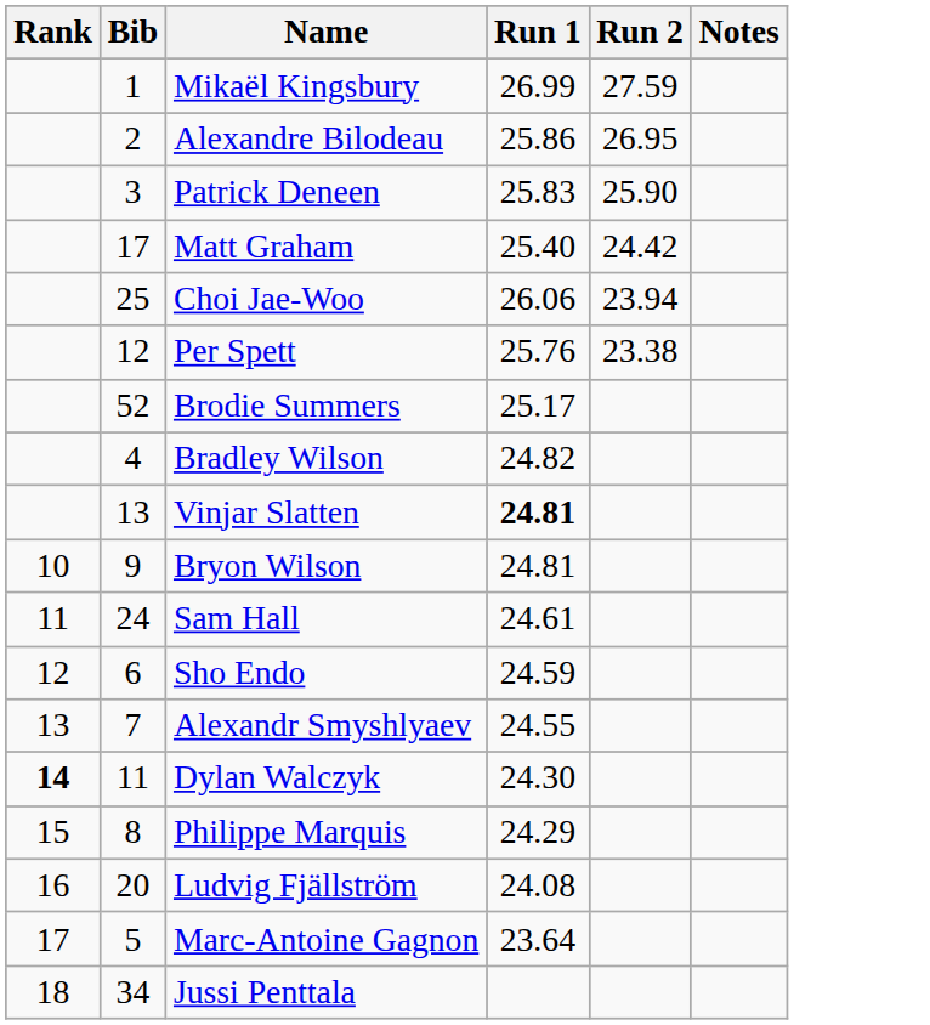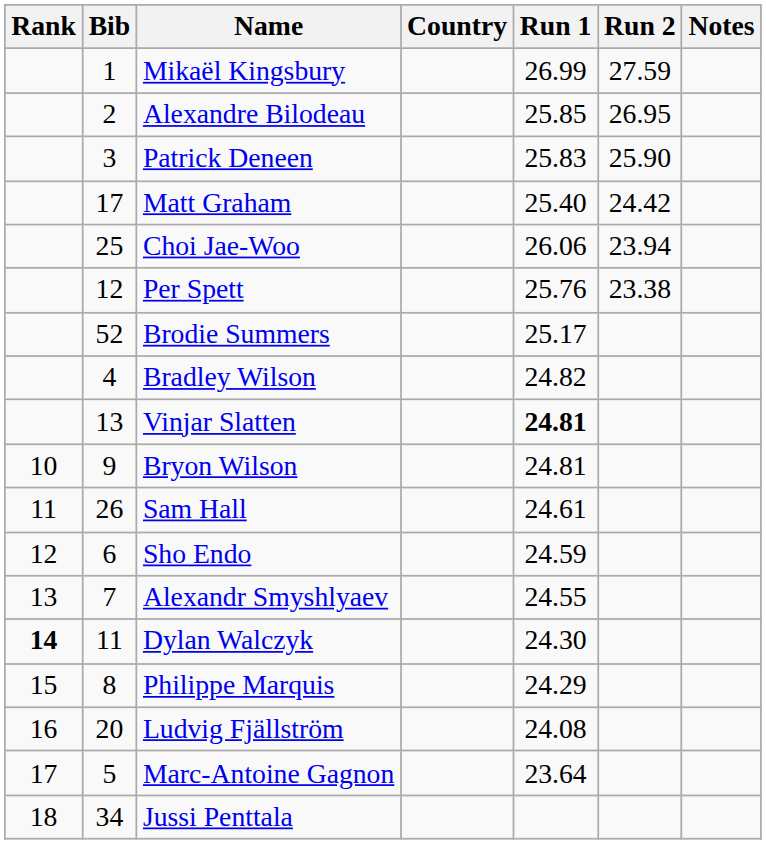 <table class="wikitable sortable" style="text-align:center">
 <tr>
 <th>Rank</th>
 <th>Bib</th>
 <th>Name</th>
+<th>Country</th>
 <th>Run 1</th>
 <th>Run 2</th>
 <th>Notes</th>
 </tr>
 <tr>
 <td></td>
 <td>1</td>
 <td align=left><a href='#'>Mikaël Kingsbury</a></td>
+<td align=left></td>
 <td>26.99</td>
 <td>27.59</td>
 <td></td>
 </tr>
 <tr>
 <td></td>
 <td>2</td>
 <td align=left><a href='#'>Alexandre Bilodeau</a></td>
-<td>25.86</td>
+<td align=left></td>
+<td>25.85</td>
 <td>26.95</td>
 <td></td>
 </tr>
 <tr>
 <td></td>
 <td>3</td>
 <td align=left><a href='#'>Patrick Deneen</a></td>
+<td align=left></td>
 <td>25.83</td>
 <td>25.90</td>
 <td></td>
 </tr>
 <tr>
 <td></td>
 <td>17</td>
 <td align=left><a href='#'>Matt Graham</a></td>
+<td align=left></td>
 <td>25.40</td>
 <td>24.42</td>
 <td></td>
 </tr>
 <tr>
 <td></td>
 <td>25</td>
 <td align=left><a href='#'>Choi Jae-Woo</a></td>
+<td align=left></td>
 <td>26.06</td>
 <td>23.94</td>
 <td></td>
 </tr>
 <tr>
 <td></td>
 <td>12</td>
 <td align=left><a href='#'>Per Spett</a></td>
+<td align=left></td>
 <td>25.76</td>
 <td>23.38</td>
 <td></td>
 </tr>
 <tr>
 <td></td>
 <td>52</td>
 <td align=left><a href='#'>Brodie Summers</a></td>
+<td align=left></td>
 <td>25.17</td>
 <td></td>
 <td></td>
 </tr>
 <tr>
 <td></td>
 <td>4</td>
 <td align=left><a href='#'>Bradley Wilson</a></td>
+<td align=left></td>
 <td>24.82</td>
 <td></td>
 <td></td>
 </tr>
 <tr>
 <td></td>
 <td>13</td>
 <td align=left><a href='#'>Vinjar Slatten</a></td>
+<td align=left></td>
 <td><strong>24.81</strong></td>
 <td></td>
 <td></td>
 </tr>
 <tr>
 <td>10</td>
 <td>9</td>
 <td align=left><a href='#'>Bryon Wilson</a></td>
+<td align=left></td>
 <td>24.81</td>
 <td></td>
 <td></td>
 </tr>
 <tr>
 <td>11</td>
-<td>24</td>
+<td>26</td>
 <td align=left><a href='#'>Sam Hall</a></td>
+<td align=left></td>
 <td>24.61</td>
 <td></td>
 <td></td>
 </tr>
 <tr>
 <td>12</td>
 <td>6</td>
 <td align=left><a href='#'>Sho Endo</a></td>
+<td align=left></td>
 <td>24.59</td>
 <td></td>
 <td></td>
 </tr>
 <tr>
 <td>13</td>
 <td>7</td>
 <td align=left><a href='#'>Alexandr Smyshlyaev</a></td>
+<td align=left></td>
 <td>24.55</td>
 <td></td>
 <td></td>
 </tr>
 <tr>
 <td><strong>14</strong></td>
 <td>11</td>
 <td align=left><a href='#'>Dylan Walczyk</a></td>
+<td align=left></td>
 <td>24.30</td>
 <td></td>
 <td></td>
 </tr>
 <tr>
 <td>15</td>
 <td>8</td>
 <td align=left><a href='#'>Philippe Marquis</a></td>
+<td align=left></td>
 <td>24.29</td>
 <td></td>
 <td></td>
 </tr>
 <tr>
 <td>16</td>
 <td>20</td>
 <td align=left><a href='#'>Ludvig Fjällström</a></td>
+<td align=left></td>
 <td>24.08</td>
 <td></td>
 <td></td>
 </tr>
 <tr>
 <td>17</td>
 <td>5</td>
 <td align=left><a href='#'>Marc-Antoine Gagnon</a></td>
+<td align=left></td>
 <td>23.64</td>
 <td></td>
 <td></td>
 </tr>
 <tr>
 <td>18</td>
 <td>34</td>
 <td align=left><a href='#'>Jussi Penttala</a></td>
+<td align=left></td>
 <td></td>
 <td></td>
 <td></td>
 </tr>
 </table>
